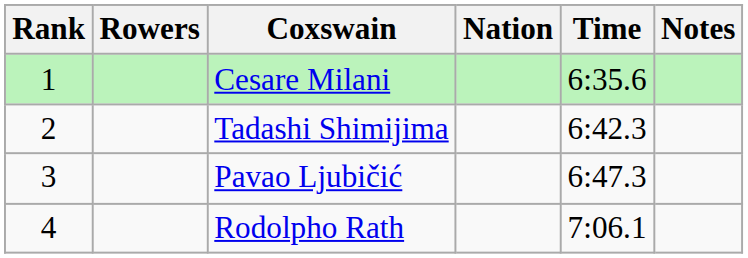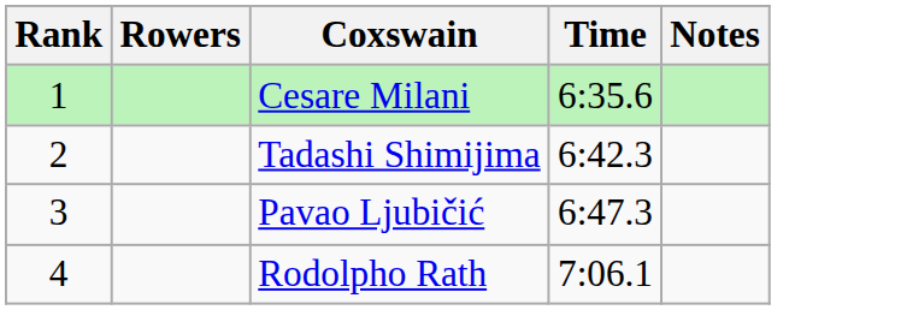 <table class="wikitable sortable" style="text-align:center">
 <tr>
 <th>Rank</th>
 <th>Rowers</th>
 <th>Coxswain</th>
-<th>Nation</th>
 <th>Time</th>
 <th>Notes</th>
 </tr>
 <tr bgcolor=bbf3bb>
 <td>1</td>
 <td align=left></td>
 <td align=left><a href='#'>Cesare Milani</a></td>
-<td align=left></td>
 <td>6:35.6</td>
 <td></td>
 </tr>
 <tr>
 <td>2</td>
 <td align=left></td>
 <td align=left><a href='#'>Tadashi Shimijima</a></td>
-<td align=left></td>
 <td>6:42.3</td>
 <td></td>
 </tr>
 <tr>
 <td>3</td>
 <td align=left></td>
 <td align=left><a href='#'>Pavao Ljubičić</a></td>
-<td align=left></td>
 <td>6:47.3</td>
 <td></td>
 </tr>
 <tr>
 <td>4</td>
 <td align=left></td>
 <td align=left><a href='#'>Rodolpho Rath</a></td>
-<td align=left></td>
 <td>7:06.1</td>
 <td></td>
 </tr>
 </table>
